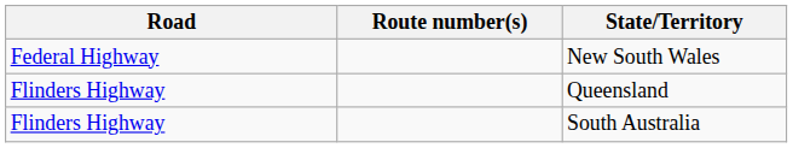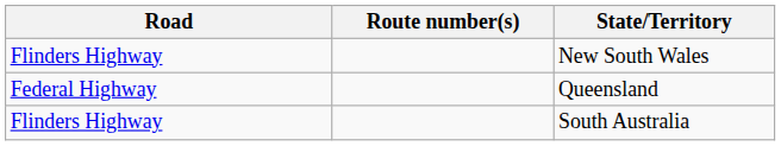 <table class=wikitable>
 <tr>
 <th style="width:15em;">Road</th>
 <th style="width:10em;">Route number(s)</th>
 <th style="width:10em;">State/Territory</th>
 </tr>
 <tr>
-<td><a href='#'>Federal Highway</a></td>
+<td><a href='#'>Flinders Highway</a></td>
 <td> </td>
 <td>New South Wales</td>
 </tr>
 <tr>
-<td><a href='#'>Flinders Highway</a></td>
+<td><a href='#'>Federal Highway</a></td>
 <td></td>
 <td>Queensland</td>
 </tr>
 <tr>
 <td><a href='#'>Flinders Highway</a></td>
 <td></td>
 <td>South Australia</td>
 </tr>
 </table>
